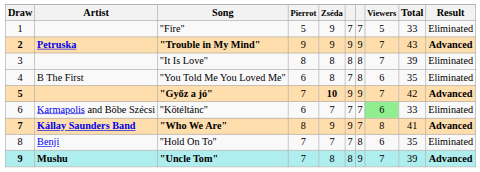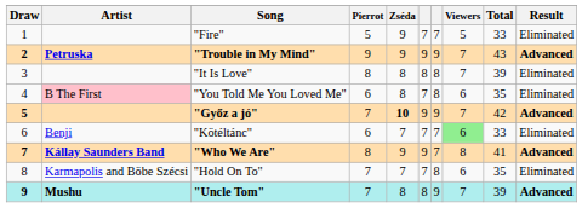 <table class="sortable wikitable" style="margin: 1em auto 1em auto; text-align:center">
 <tr>
 </tr>
 <tr>
 <th>Draw</th>
 <th>Artist</th>
 <th>Song</th>
 <th><small>Pierrot</small></th>
 <th><small>Zséda</small></th>
 <th><small></small></th>
 <th><small></small></th>
 <th><small>Viewers</small></th>
 <th>Total</th>
 <th>Result</th>
 </tr>
 <tr>
 <td>1</td>
 <td align="left"></td>
 <td align="left">"Fire"</td>
 <td>5</td>
 <td>9</td>
 <td>7</td>
 <td>7</td>
 <td>5</td>
 <td>33</td>
 <td>Eliminated</td>
 </tr>
 <tr style="background:navajowhite;">
 <td><strong>2</strong></td>
 <td align="left"><strong><a href='#'>Petruska</a></strong></td>
 <td align="left"><strong>"Trouble in My Mind"</strong></td>
 <td>9</td>
 <td>9</td>
 <td>9</td>
 <td>9</td>
 <td>7</td>
 <td>43</td>
 <td><strong>Advanced</strong></td>
 </tr>
 <tr>
 <td>3</td>
 <td align="left"></td>
 <td align="left">"It Is Love"</td>
 <td>8</td>
 <td>8</td>
 <td>8</td>
 <td>8</td>
 <td>7</td>
 <td>39</td>
 <td>Eliminated</td>
 </tr>
 <tr>
 <td>4</td>
-<td align="left">B The First</td>
+<td align="left" style="background: pink;">B The First</td>
 <td align="left">"You Told Me You Loved Me"</td>
 <td>6</td>
 <td>8</td>
 <td>7</td>
 <td>8</td>
 <td>6</td>
 <td>35</td>
 <td>Eliminated</td>
 </tr>
 <tr style="background:navajowhite;">
 <td><strong>5</strong></td>
 <td align="left"><strong></strong></td>
 <td align="left"><strong>"Győz a jó"</strong></td>
 <td>7</td>
 <td><strong>10</strong></td>
 <td>9</td>
 <td>9</td>
 <td>7</td>
 <td>42</td>
 <td><strong>Advanced</strong></td>
 </tr>
 <tr>
 <td>6</td>
-<td align="left"><a href='#'>Karmapolis</a> and Böbe Szécsi</td>
+<td align="left"><a href='#'>Benji</a></td>
 <td align="left">"Kötéltánc"</td>
 <td>6</td>
 <td>7</td>
 <td>7</td>
 <td>7</td>
 <td style="background: lightgreen;">6</td>
 <td>33</td>
 <td>Eliminated</td>
 </tr>
 <tr style="background:navajowhite;">
 <td><strong>7</strong></td>
 <td align="left"><strong><a href='#'>Kállay Saunders Band</a></strong></td>
 <td align="left"><strong>"Who We Are"</strong></td>
 <td>8</td>
 <td>9</td>
 <td>9</td>
 <td>7</td>
 <td>8</td>
 <td>41</td>
 <td><strong>Advanced</strong></td>
 </tr>
 <tr>
 <td>8</td>
-<td align="left"><a href='#'>Benji</a></td>
+<td align="left"><a href='#'>Karmapolis</a> and Böbe Szécsi</td>
 <td align="left">"Hold On To"</td>
 <td>7</td>
 <td>7</td>
 <td>7</td>
 <td>8</td>
 <td>6</td>
 <td>35</td>
 <td>Eliminated</td>
 </tr>
 <tr style="background:paleturquoise;">
 <td><strong>9</strong></td>
 <td align="left"><strong>Mushu</strong></td>
 <td align="left"><strong>"Uncle Tom"</strong></td>
 <td>7</td>
 <td>8</td>
 <td>8</td>
 <td>9</td>
 <td>7</td>
 <td>39</td>
 <td><strong>Advanced</strong></td>
 </tr>
 </table>
